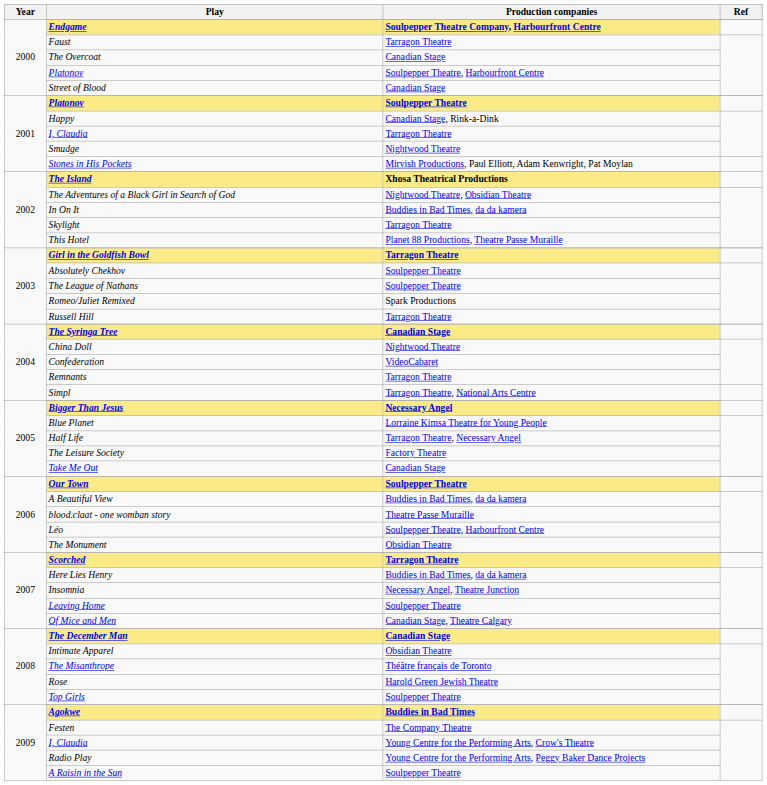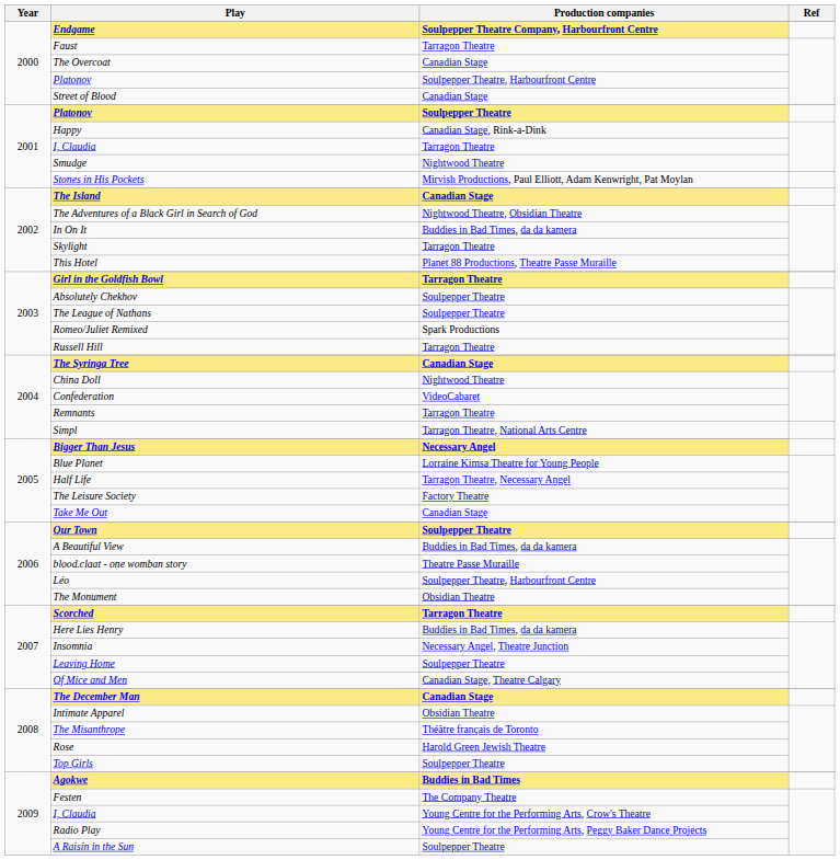 <table class="wikitable" style="width:100%;">
 <tr style="background:#bebebe;">
 <th style="width:5%;">Year</th>
 <th style="width:40%;">Play</th>
 <th style="width:40%;">Production companies</th>
 <th style="width:5%;">Ref</th>
 </tr>
 <tr>
 <td align="center" rowspan=6>2000</td>
 </tr>
 <tr>
 <td style="background:#FAEB86;"><strong><em><a href='#'>Endgame</a></em></strong></td>
 <td style="background:#FAEB86;"><strong><a href='#'>Soulpepper Theatre Company</a>, <a href='#'>Harbourfront Centre</a></strong></td>
 <td></td>
 </tr>
 <tr>
 <td><em>Faust</em></td>
 <td><a href='#'>Tarragon Theatre</a></td>
 <td rowspan=4></td>
 </tr>
 <tr>
 <td><em>The Overcoat</em></td>
 <td><a href='#'>Canadian Stage</a></td>
 </tr>
 <tr>
 <td><em><a href='#'>Platonov</a></em></td>
 <td><a href='#'>Soulpepper Theatre</a>, <a href='#'>Harbourfront Centre</a></td>
 </tr>
 <tr>
 <td><em>Street of Blood</em></td>
 <td><a href='#'>Canadian Stage</a></td>
 </tr>
 <tr>
 <td align="center" rowspan=6>2001</td>
 </tr>
 <tr>
 <td style="background:#FAEB86;"><strong><em><a href='#'>Platonov</a></em></strong></td>
 <td style="background:#FAEB86;"><strong><a href='#'>Soulpepper Theatre</a></strong></td>
 <td></td>
 </tr>
 <tr>
 <td><em>Happy</em></td>
 <td><a href='#'>Canadian Stage</a>, Rink-a-Dink</td>
 <td rowspan=3></td>
 </tr>
 <tr>
 <td><em><a href='#'>I, Claudia</a></em></td>
 <td><a href='#'>Tarragon Theatre</a></td>
 </tr>
 <tr>
 <td><em>Smudge</em></td>
 <td><a href='#'>Nightwood Theatre</a></td>
 </tr>
 <tr>
 <td><em><a href='#'>Stones in His Pockets</a></em></td>
 <td><a href='#'>Mirvish Productions</a>, Paul Elliott, Adam Kenwright, Pat Moylan</td>
 </tr>
 <tr>
 <td align="center" rowspan=6>2002</td>
 </tr>
 <tr>
 <td style="background:#FAEB86;"><strong><em><a href='#'>The Island</a></em></strong></td>
-<td style="background:#FAEB86;"><strong>Xhosa Theatrical Productions</strong></td>
+<td style="background:#FAEB86;"><strong><a href='#'>Canadian Stage</a></strong></td>
 <td></td>
 </tr>
 <tr>
 <td><em>The Adventures of a Black Girl in Search of God</em></td>
 <td><a href='#'>Nightwood Theatre</a>, <a href='#'>Obsidian Theatre</a></td>
 <td rowspan=4></td>
 </tr>
 <tr>
 <td><em>In On It</em></td>
 <td><a href='#'>Buddies in Bad Times</a>, <a href='#'>da da kamera</a></td>
 </tr>
 <tr>
 <td><em>Skylight</em></td>
 <td><a href='#'>Tarragon Theatre</a></td>
 </tr>
 <tr>
 <td><em>This Hotel</em></td>
 <td><a href='#'>Planet 88 Productions</a>, <a href='#'>Theatre Passe Muraille</a></td>
 </tr>
 <tr>
 <td align="center" rowspan=6>2003</td>
 </tr>
 <tr>
 <td style="background:#FAEB86;"><strong><em><a href='#'>Girl in the Goldfish Bowl</a></em></strong></td>
 <td style="background:#FAEB86;"><strong><a href='#'>Tarragon Theatre</a></strong></td>
 <td></td>
 </tr>
 <tr>
 <td><em>Absolutely Chekhov</em></td>
 <td><a href='#'>Soulpepper Theatre</a></td>
 <td rowspan=4></td>
 </tr>
 <tr>
 <td><em>The League of Nathans</em></td>
 <td><a href='#'>Soulpepper Theatre</a></td>
 </tr>
 <tr>
 <td><em>Romeo/Juliet Remixed</em></td>
 <td>Spark Productions</td>
 </tr>
 <tr>
 <td><em>Russell Hill</em></td>
 <td><a href='#'>Tarragon Theatre</a></td>
 </tr>
 <tr>
 <td align="center" rowspan=6>2004</td>
 </tr>
 <tr>
 <td style="background:#FAEB86;"><strong><em><a href='#'>The Syringa Tree</a></em></strong></td>
 <td style="background:#FAEB86;"><strong><a href='#'>Canadian Stage</a></strong></td>
 <td></td>
 </tr>
 <tr>
 <td><em>China Doll</em></td>
 <td><a href='#'>Nightwood Theatre</a></td>
 <td rowspan=3></td>
 </tr>
 <tr>
 <td><em>Confederation</em></td>
 <td><a href='#'>VideoCabaret</a></td>
 </tr>
 <tr>
 <td><em>Remnants</em></td>
 <td><a href='#'>Tarragon Theatre</a></td>
 </tr>
 <tr>
 <td><em>Simpl</em></td>
 <td><a href='#'>Tarragon Theatre</a>, <a href='#'>National Arts Centre</a></td>
 </tr>
 <tr>
 <td align="center" rowspan=6>2005</td>
 </tr>
 <tr>
 <td style="background:#FAEB86;"><strong><em><a href='#'>Bigger Than Jesus</a></em></strong></td>
 <td style="background:#FAEB86;"><strong><a href='#'>Necessary Angel</a></strong></td>
 <td></td>
 </tr>
 <tr>
 <td><em>Blue Planet</em></td>
 <td><a href='#'>Lorraine Kimsa Theatre for Young People</a></td>
 <td rowspan=4></td>
 </tr>
 <tr>
 <td><em>Half Life</em></td>
 <td><a href='#'>Tarragon Theatre</a>, <a href='#'>Necessary Angel</a></td>
 </tr>
 <tr>
 <td><em>The Leisure Society</em></td>
 <td><a href='#'>Factory Theatre</a></td>
 </tr>
 <tr>
 <td><em><a href='#'>Take Me Out</a></em></td>
 <td><a href='#'>Canadian Stage</a></td>
 </tr>
 <tr>
 <td align="center" rowspan=6>2006</td>
 </tr>
 <tr>
 <td style="background:#FAEB86;"><strong><em><a href='#'>Our Town</a></em></strong></td>
 <td style="background:#FAEB86;"><strong><a href='#'>Soulpepper Theatre</a></strong></td>
 <td></td>
 </tr>
 <tr>
 <td><em>A Beautiful View</em></td>
 <td><a href='#'>Buddies in Bad Times</a>, <a href='#'>da da kamera</a></td>
 <td rowspan=4></td>
 </tr>
 <tr>
 <td><em>blood.claat - one womban story</em></td>
 <td><a href='#'>Theatre Passe Muraille</a></td>
 </tr>
 <tr>
 <td><em>Léo</em></td>
 <td><a href='#'>Soulpepper Theatre</a>, <a href='#'>Harbourfront Centre</a></td>
 </tr>
 <tr>
 <td><em>The Monument</em></td>
 <td><a href='#'>Obsidian Theatre</a></td>
 </tr>
 <tr>
 <td align="center" rowspan=6>2007</td>
 </tr>
 <tr>
 <td style="background:#FAEB86;"><strong><em><a href='#'>Scorched</a></em></strong></td>
 <td style="background:#FAEB86;"><strong><a href='#'>Tarragon Theatre</a></strong></td>
 <td></td>
 </tr>
 <tr>
 <td><em>Here Lies Henry</em></td>
 <td><a href='#'>Buddies in Bad Times</a>, <a href='#'>da da kamera</a></td>
 <td rowspan=4></td>
 </tr>
 <tr>
 <td><em>Insomnia</em></td>
 <td><a href='#'>Necessary Angel</a>, <a href='#'>Theatre Junction</a></td>
 </tr>
 <tr>
 <td><em><a href='#'>Leaving Home</a></em></td>
 <td><a href='#'>Soulpepper Theatre</a></td>
 </tr>
 <tr>
 <td><em><a href='#'>Of Mice and Men</a></em></td>
 <td><a href='#'>Canadian Stage</a>, <a href='#'>Theatre Calgary</a></td>
 </tr>
 <tr>
 <td align="center" rowspan=6>2008</td>
 </tr>
 <tr>
 <td style="background:#FAEB86;"><strong><em><a href='#'>The December Man</a></em></strong></td>
 <td style="background:#FAEB86;"><strong><a href='#'>Canadian Stage</a></strong></td>
 <td></td>
 </tr>
 <tr>
 <td><em>Intimate Apparel</em></td>
 <td><a href='#'>Obsidian Theatre</a></td>
 <td rowspan=4></td>
 </tr>
 <tr>
 <td><em><a href='#'>The Misanthrope</a></em></td>
 <td><a href='#'>Théâtre français de Toronto</a></td>
 </tr>
 <tr>
 <td><em>Rose</em></td>
 <td><a href='#'>Harold Green Jewish Theatre</a></td>
 </tr>
 <tr>
 <td><em><a href='#'>Top Girls</a></em></td>
 <td><a href='#'>Soulpepper Theatre</a></td>
 </tr>
 <tr>
 <td align="center" rowspan=6>2009</td>
 </tr>
 <tr>
 <td style="background:#FAEB86;"><strong><em><a href='#'>Agokwe</a></em></strong></td>
 <td style="background:#FAEB86;"><strong><a href='#'>Buddies in Bad Times</a></strong></td>
 <td></td>
 </tr>
 <tr>
 <td><em>Festen</em></td>
 <td><a href='#'>The Company Theatre</a></td>
 <td rowspan=4></td>
 </tr>
 <tr>
 <td><em><a href='#'>I, Claudia</a></em></td>
 <td><a href='#'>Young Centre for the Performing Arts</a>, <a href='#'>Crow's Theatre</a></td>
 </tr>
 <tr>
 <td><em>Radio Play</em></td>
 <td><a href='#'>Young Centre for the Performing Arts</a>, <a href='#'>Peggy Baker Dance Projects</a></td>
 </tr>
 <tr>
 <td><em><a href='#'>A Raisin in the Sun</a></em></td>
 <td><a href='#'>Soulpepper Theatre</a></td>
 </tr>
 </table>
